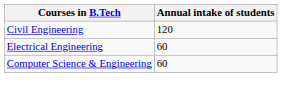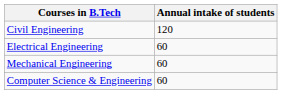 <table class="wikitable">
 <tr>
 <th>Courses in <a href='#'>B.Tech</a></th>
 <th>Annual intake of students</th>
 </tr>
 <tr>
 <td><a href='#'>Civil Engineering</a></td>
 <td>120</td>
 </tr>
 <tr>
 <td><a href='#'>Electrical Engineering</a></td>
 <td>60</td>
 </tr>
 <tr>
+<td><a href='#'>Mechanical Engineering</a></td>
+<td>60</td>
+</tr>
+<tr>
 <td><a href='#'>Computer Science & Engineering</a></td>
 <td>60</td>
 </tr>
 </table>
